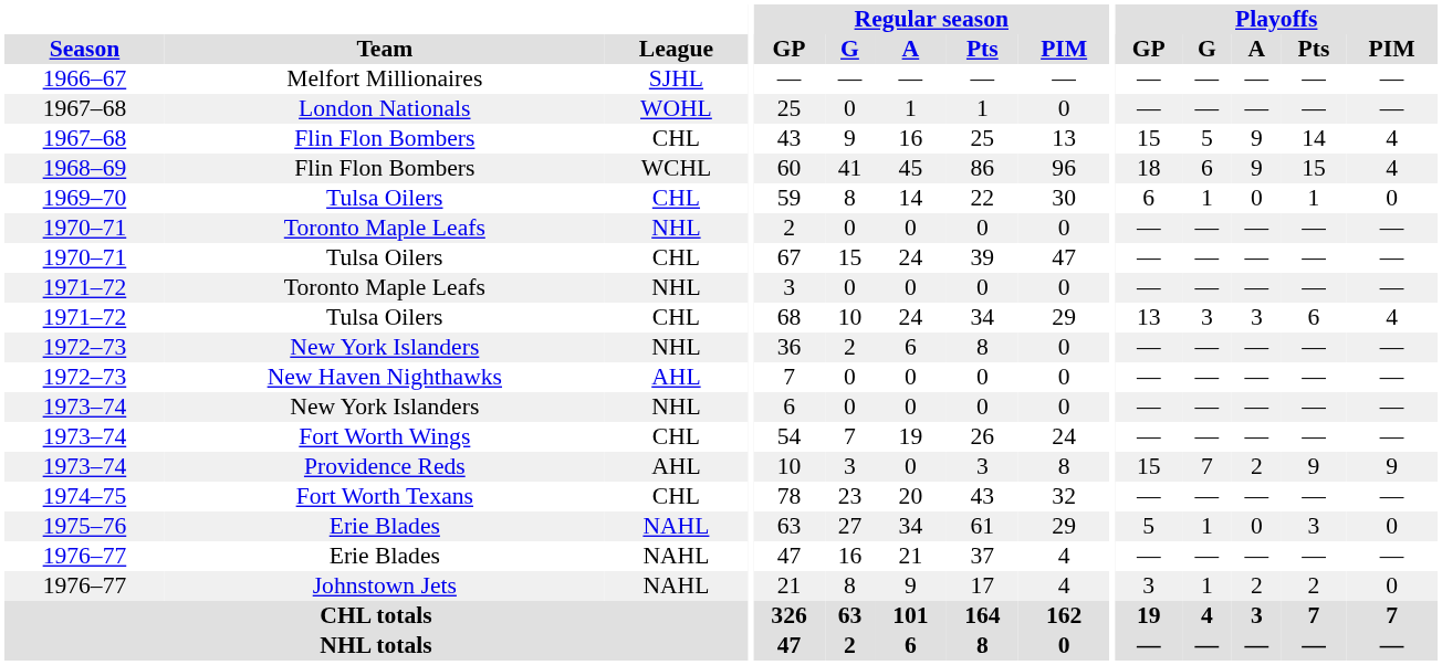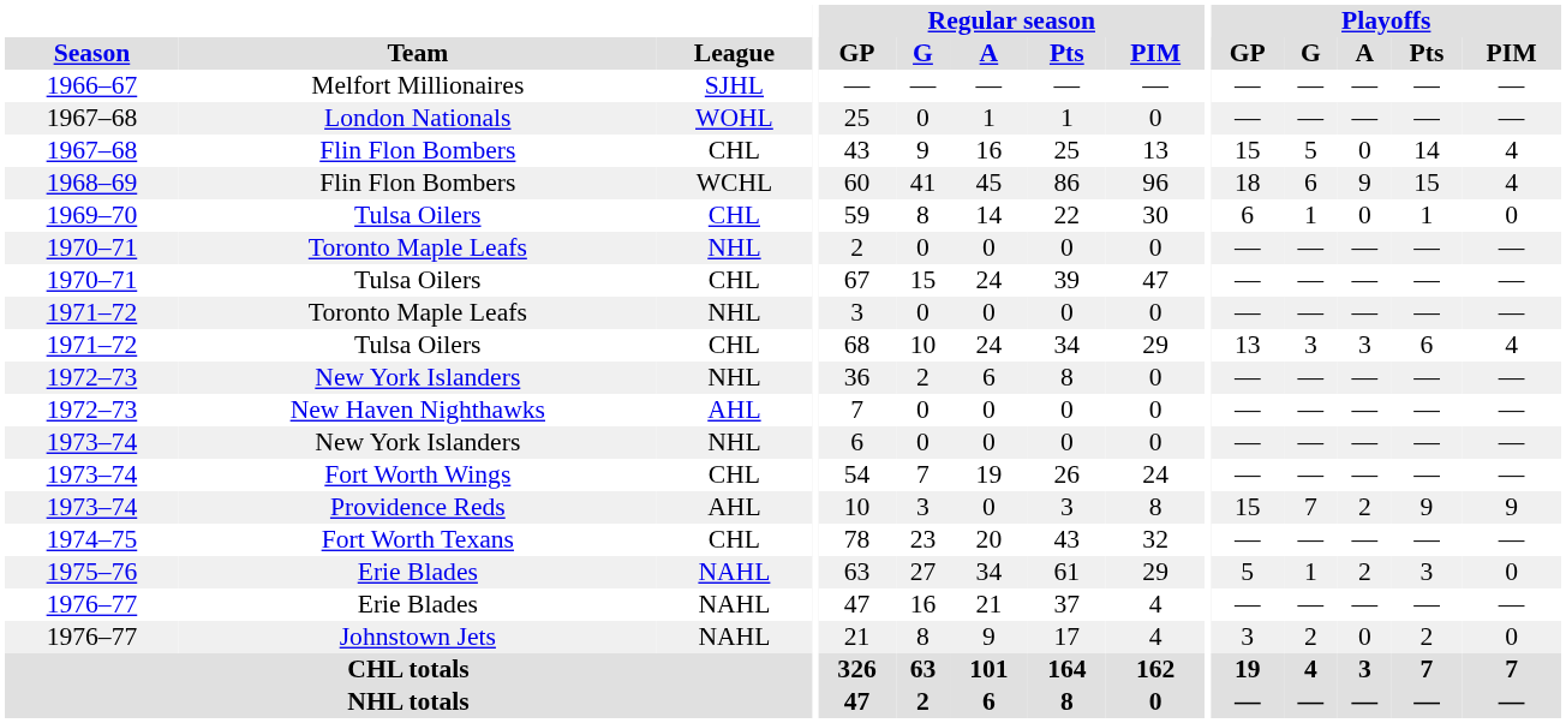 <table border="0" cellpadding="1" cellspacing="0" style="text-align:center; width:60em">
 <tr bgcolor="#e0e0e0">
 <th colspan="3" bgcolor="#ffffff"></th>
 <th rowspan="100" bgcolor="#ffffff"></th>
 <th colspan="5"><a href='#'>Regular season</a></th>
 <th rowspan="100" bgcolor="#ffffff"></th>
 <th colspan="5"><a href='#'>Playoffs</a></th>
 </tr>
 <tr bgcolor="#e0e0e0">
 <th><a href='#'>Season</a></th>
 <th>Team</th>
 <th>League</th>
 <th>GP</th>
 <th><a href='#'>G</a></th>
 <th><a href='#'>A</a></th>
 <th><a href='#'>Pts</a></th>
 <th><a href='#'>PIM</a></th>
 <th>GP</th>
 <th>G</th>
 <th>A</th>
 <th>Pts</th>
 <th>PIM</th>
 </tr>
 <tr>
 <td><a href='#'>1966–67</a></td>
 <td>Melfort Millionaires</td>
 <td><a href='#'>SJHL</a></td>
 <td>—</td>
 <td>—</td>
 <td>—</td>
 <td>—</td>
 <td>—</td>
 <td>—</td>
 <td>—</td>
 <td>—</td>
 <td>—</td>
 <td>—</td>
 </tr>
 <tr bgcolor="#f0f0f0">
 <td>1967–68</td>
 <td><a href='#'>London Nationals</a></td>
 <td><a href='#'>WOHL</a></td>
 <td>25</td>
 <td>0</td>
 <td>1</td>
 <td>1</td>
 <td>0</td>
 <td>—</td>
 <td>—</td>
 <td>—</td>
 <td>—</td>
 <td>—</td>
 </tr>
 <tr>
 <td><a href='#'>1967–68</a></td>
 <td><a href='#'>Flin Flon Bombers</a></td>
 <td>CHL</td>
 <td>43</td>
 <td>9</td>
 <td>16</td>
 <td>25</td>
 <td>13</td>
 <td>15</td>
 <td>5</td>
-<td>9</td>
+<td>0</td>
 <td>14</td>
 <td>4</td>
 </tr>
 <tr bgcolor="#f0f0f0">
 <td><a href='#'>1968–69</a></td>
 <td>Flin Flon Bombers</td>
 <td>WCHL</td>
 <td>60</td>
 <td>41</td>
 <td>45</td>
 <td>86</td>
 <td>96</td>
 <td>18</td>
 <td>6</td>
 <td>9</td>
 <td>15</td>
 <td>4</td>
 </tr>
 <tr>
 <td><a href='#'>1969–70</a></td>
 <td><a href='#'>Tulsa Oilers</a></td>
 <td><a href='#'>CHL</a></td>
 <td>59</td>
 <td>8</td>
 <td>14</td>
 <td>22</td>
 <td>30</td>
 <td>6</td>
 <td>1</td>
 <td>0</td>
 <td>1</td>
 <td>0</td>
 </tr>
 <tr bgcolor="#f0f0f0">
 <td><a href='#'>1970–71</a></td>
 <td><a href='#'>Toronto Maple Leafs</a></td>
 <td><a href='#'>NHL</a></td>
 <td>2</td>
 <td>0</td>
 <td>0</td>
 <td>0</td>
 <td>0</td>
 <td>—</td>
 <td>—</td>
 <td>—</td>
 <td>—</td>
 <td>—</td>
 </tr>
 <tr>
 <td><a href='#'>1970–71</a></td>
 <td>Tulsa Oilers</td>
 <td>CHL</td>
 <td>67</td>
 <td>15</td>
 <td>24</td>
 <td>39</td>
 <td>47</td>
 <td>—</td>
 <td>—</td>
 <td>—</td>
 <td>—</td>
 <td>—</td>
 </tr>
 <tr bgcolor="#f0f0f0">
 <td><a href='#'>1971–72</a></td>
 <td>Toronto Maple Leafs</td>
 <td>NHL</td>
 <td>3</td>
 <td>0</td>
 <td>0</td>
 <td>0</td>
 <td>0</td>
 <td>—</td>
 <td>—</td>
 <td>—</td>
 <td>—</td>
 <td>—</td>
 </tr>
 <tr>
 <td><a href='#'>1971–72</a></td>
 <td>Tulsa Oilers</td>
 <td>CHL</td>
 <td>68</td>
 <td>10</td>
 <td>24</td>
 <td>34</td>
 <td>29</td>
 <td>13</td>
 <td>3</td>
 <td>3</td>
 <td>6</td>
 <td>4</td>
 </tr>
 <tr bgcolor="#f0f0f0">
 <td><a href='#'>1972–73</a></td>
 <td><a href='#'>New York Islanders</a></td>
 <td>NHL</td>
 <td>36</td>
 <td>2</td>
 <td>6</td>
 <td>8</td>
 <td>0</td>
 <td>—</td>
 <td>—</td>
 <td>—</td>
 <td>—</td>
 <td>—</td>
 </tr>
 <tr>
 <td><a href='#'>1972–73</a></td>
 <td><a href='#'>New Haven Nighthawks</a></td>
 <td><a href='#'>AHL</a></td>
 <td>7</td>
 <td>0</td>
 <td>0</td>
 <td>0</td>
 <td>0</td>
 <td>—</td>
 <td>—</td>
 <td>—</td>
 <td>—</td>
 <td>—</td>
 </tr>
 <tr bgcolor="#f0f0f0">
 <td><a href='#'>1973–74</a></td>
 <td>New York Islanders</td>
 <td>NHL</td>
 <td>6</td>
 <td>0</td>
 <td>0</td>
 <td>0</td>
 <td>0</td>
 <td>—</td>
 <td>—</td>
 <td>—</td>
 <td>—</td>
 <td>—</td>
 </tr>
 <tr>
 <td><a href='#'>1973–74</a></td>
 <td><a href='#'>Fort Worth Wings</a></td>
 <td>CHL</td>
 <td>54</td>
 <td>7</td>
 <td>19</td>
 <td>26</td>
 <td>24</td>
 <td>—</td>
 <td>—</td>
 <td>—</td>
 <td>—</td>
 <td>—</td>
 </tr>
 <tr bgcolor="#f0f0f0">
 <td><a href='#'>1973–74</a></td>
 <td><a href='#'>Providence Reds</a></td>
 <td>AHL</td>
 <td>10</td>
 <td>3</td>
 <td>0</td>
 <td>3</td>
 <td>8</td>
 <td>15</td>
 <td>7</td>
 <td>2</td>
 <td>9</td>
 <td>9</td>
 </tr>
 <tr>
 <td><a href='#'>1974–75</a></td>
 <td><a href='#'>Fort Worth Texans</a></td>
 <td>CHL</td>
 <td>78</td>
 <td>23</td>
 <td>20</td>
 <td>43</td>
 <td>32</td>
 <td>—</td>
 <td>—</td>
 <td>—</td>
 <td>—</td>
 <td>—</td>
 </tr>
 <tr bgcolor="#f0f0f0">
 <td><a href='#'>1975–76</a></td>
 <td><a href='#'>Erie Blades</a></td>
 <td><a href='#'>NAHL</a></td>
 <td>63</td>
 <td>27</td>
 <td>34</td>
 <td>61</td>
 <td>29</td>
 <td>5</td>
 <td>1</td>
-<td>0</td>
+<td>2</td>
 <td>3</td>
 <td>0</td>
 </tr>
 <tr>
 <td><a href='#'>1976–77</a></td>
 <td>Erie Blades</td>
 <td>NAHL</td>
 <td>47</td>
 <td>16</td>
 <td>21</td>
 <td>37</td>
 <td>4</td>
 <td>—</td>
 <td>—</td>
 <td>—</td>
 <td>—</td>
 <td>—</td>
 </tr>
 <tr bgcolor="#f0f0f0">
 <td>1976–77</td>
 <td><a href='#'>Johnstown Jets</a></td>
 <td>NAHL</td>
 <td>21</td>
 <td>8</td>
 <td>9</td>
 <td>17</td>
 <td>4</td>
 <td>3</td>
-<td>1</td>
 <td>2</td>
+<td>0</td>
 <td>2</td>
 <td>0</td>
 </tr>
 <tr bgcolor="#e0e0e0">
 <th colspan="3">CHL totals</th>
 <th>326</th>
 <th>63</th>
 <th>101</th>
 <th>164</th>
 <th>162</th>
 <th>19</th>
 <th>4</th>
 <th>3</th>
 <th>7</th>
 <th>7</th>
 </tr>
 <tr bgcolor="#e0e0e0">
 <th colspan="3">NHL totals</th>
 <th>47</th>
 <th>2</th>
 <th>6</th>
 <th>8</th>
 <th>0</th>
 <th>—</th>
 <th>—</th>
 <th>—</th>
 <th>—</th>
 <th>—</th>
 </tr>
 </table>
